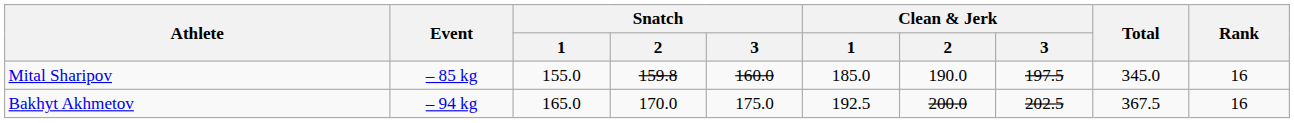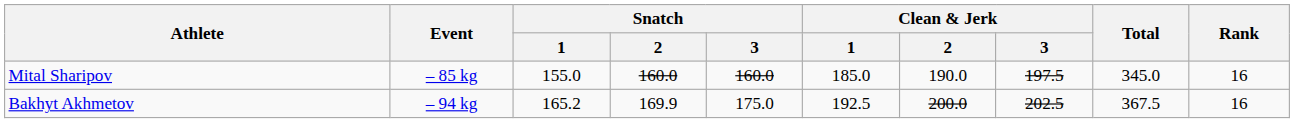 <table class=wikitable style="font-size:95%" width="90%">
 <tr>
 <th rowspan="2">Athlete</th>
 <th rowspan="2">Event</th>
 <th colspan="3">Snatch</th>
 <th colspan="3">Clean & Jerk</th>
 <th rowspan="2">Total</th>
 <th rowspan="2">Rank</th>
 </tr>
 <tr>
 <th>1</th>
 <th>2</th>
 <th>3</th>
 <th>1</th>
 <th>2</th>
 <th>3</th>
 </tr>
 <tr>
 <td width=30%><a href='#'>Mital Sharipov</a></td>
 <td align=center><a href='#'>– 85 kg</a></td>
 <td align=center>155.0</td>
-<td align=center><s>159.8</s></td>
+<td align=center><s>160.0</s></td>
 <td align=center><s>160.0</s></td>
 <td align=center>185.0</td>
 <td align=center>190.0</td>
 <td align=center><s>197.5</s></td>
 <td align=center>345.0</td>
 <td align=center>16</td>
 </tr>
 <tr>
 <td width=30%><a href='#'>Bakhyt Akhmetov</a></td>
 <td align=center><a href='#'>– 94 kg</a></td>
-<td align=center>165.0</td>
-<td align=center>170.0</td>
+<td align=center>165.2</td>
+<td align=center>169.9</td>
 <td align=center>175.0</td>
 <td align=center>192.5</td>
 <td align=center><s>200.0</s></td>
 <td align=center><s>202.5</s></td>
 <td align=center>367.5</td>
 <td align=center>16</td>
 </tr>
 </table>
